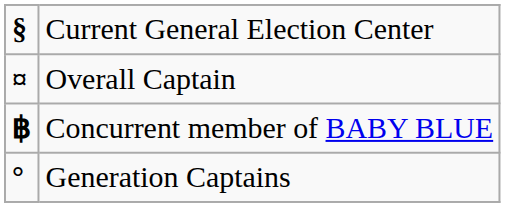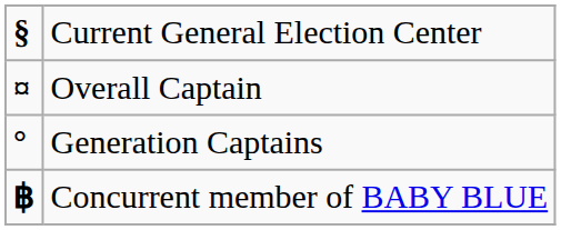 <table class="wikitable" style="font-size:95%;">
 <tr>
 <td><strong>§</strong></td>
 <td>Current General Election Center</td>
 </tr>
 <tr>
 <td><strong>¤</strong></td>
 <td>Overall Captain</td>
 </tr>
 <tr>
+<td><strong>°</strong></td>
+<td>Generation Captains</td>
+</tr>
+<tr>
 <td><strong>฿</strong></td>
 <td>Concurrent member of <a href='#'>BABY BLUE</a></td>
 </tr>
-<tr>
-<td><strong>°</strong></td>
-<td>Generation Captains</td>
-</tr>
 </table>
